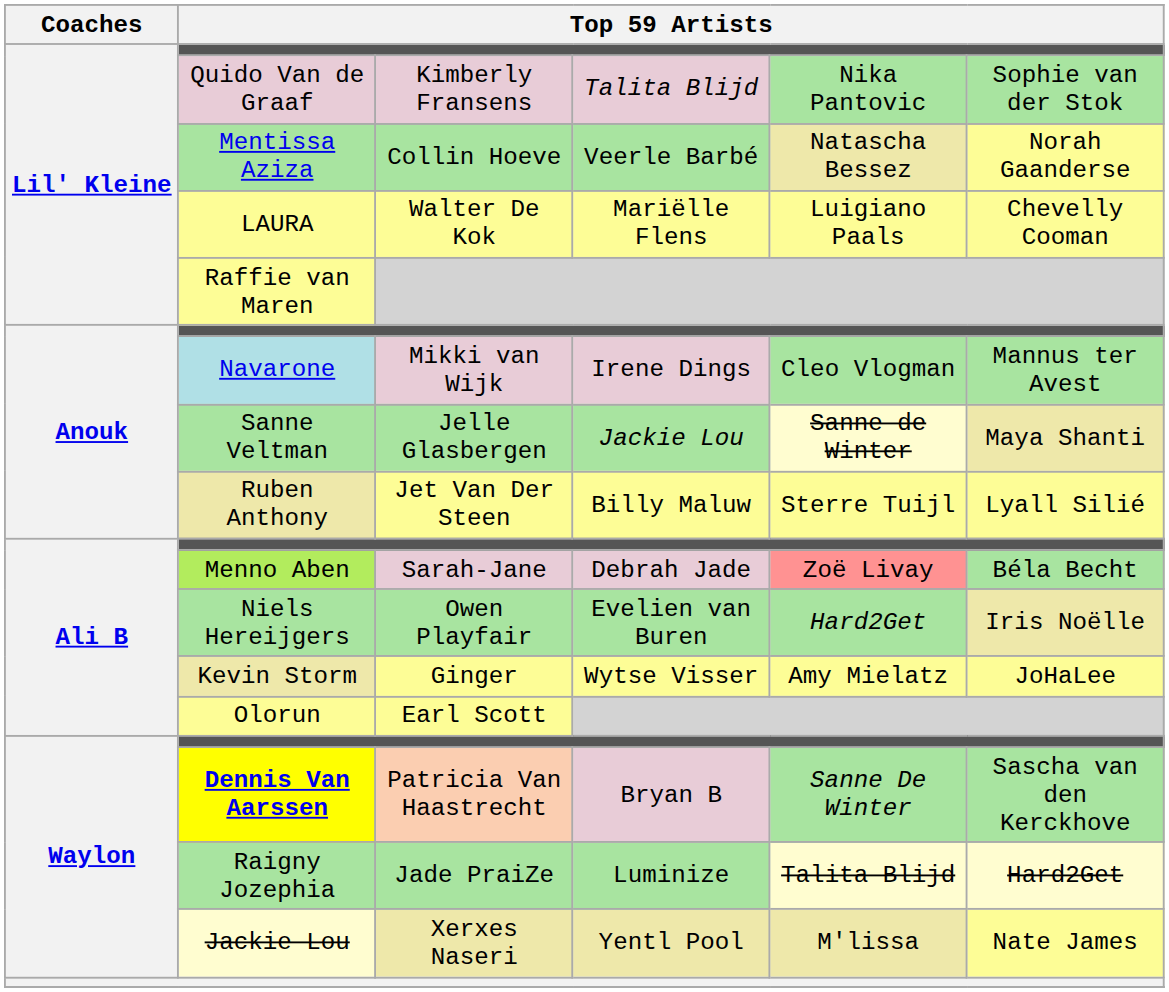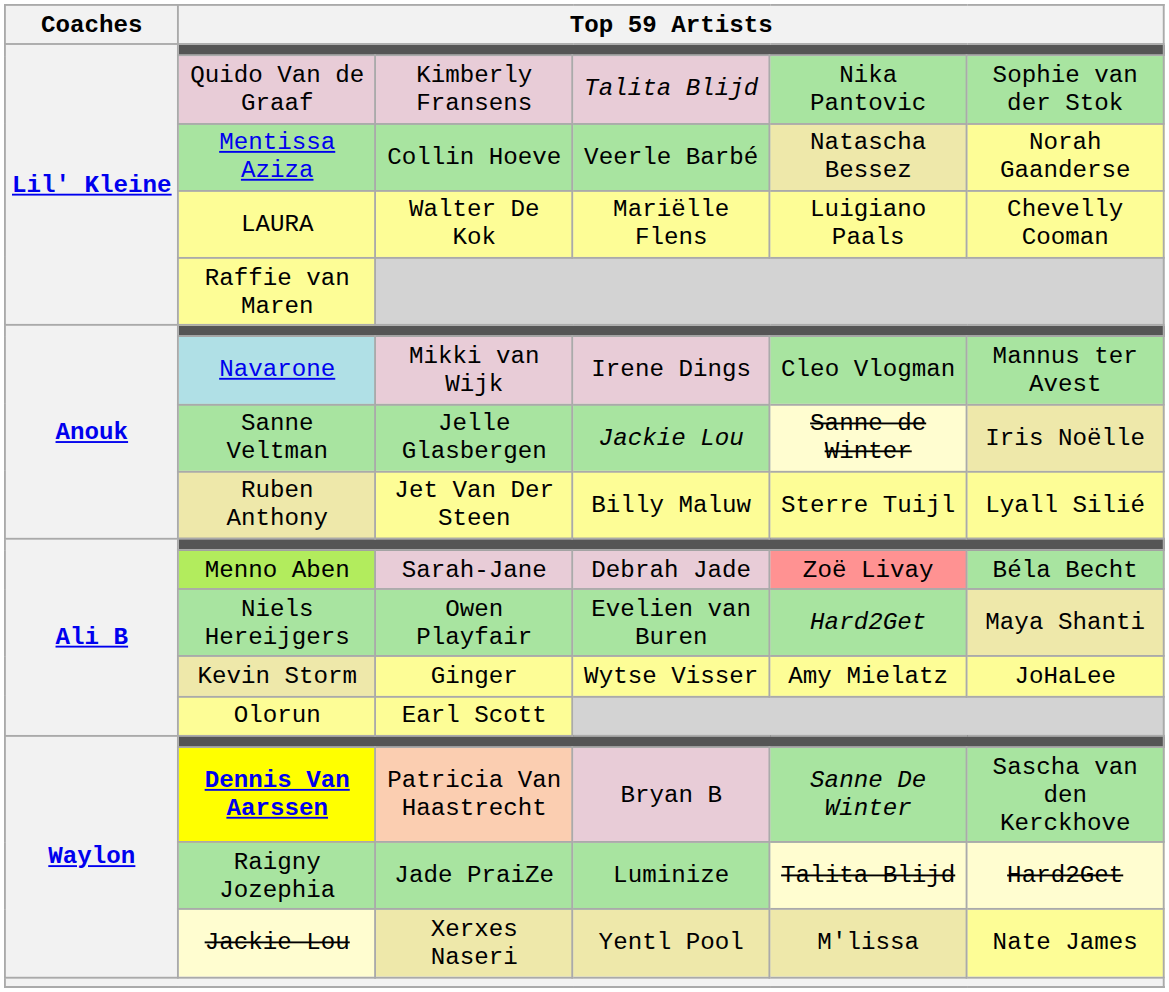 <table class="wikitable" style="text-align:center; width:100%;">
 <tr>
 <th scope="col" style="width:15%">Coaches</th>
 <th colspan="5" style="width:85%">Top 59 Artists</th>
 </tr>
 <tr>
 <th rowspan="5"><a href='#'>Lil' Kleine</a></th>
 <td colspan="5" style="background:#555"></td>
 </tr>
 <tr>
 <td style="background:#E8CCD7; width:17%">Quido Van de Graaf</td>
 <td style="background:#E8CCD7; width:17%">Kimberly Fransens</td>
 <td style="background:#E8CCD7; width:17%"><em>Talita Blijd</em></td>
 <td style="background:#A8E4A0; width:17%">Nika Pantovic</td>
 <td style="background:#A8E4A0; width:17%">Sophie van der Stok</td>
 </tr>
 <tr>
 <td style="background:#A8E4A0"><a href='#'>Mentissa Aziza</a></td>
 <td style="background:#A8E4A0">Collin Hoeve</td>
 <td style="background:#A8E4A0">Veerle Barbé</td>
 <td style="background:palegoldenrod">Natascha Bessez</td>
 <td style="background:#fdfd96">Norah Gaanderse</td>
 </tr>
 <tr>
 <td style="background:#fdfd96">LAURA</td>
 <td style="background:#fdfd96">Walter De Kok</td>
 <td style="background:#fdfd96">Mariëlle Flens</td>
 <td style="background:#fdfd96">Luigiano Paals</td>
 <td style="background:#fdfd96">Chevelly Cooman</td>
 </tr>
 <tr>
 <td style="background:#fdfd96">Raffie van Maren</td>
 <td style="background:lightgrey" colspan="4"></td>
 </tr>
 <tr>
 <th rowspan="4"><a href='#'>Anouk</a></th>
 <td colspan="5" style="background:#555"></td>
 </tr>
 <tr>
 <td style="background:#B0E0E6"><a href='#'>Navarone</a></td>
 <td style="background:#E8CCD7">Mikki van Wijk</td>
 <td style="background:#E8CCD7">Irene Dings</td>
 <td style="background:#A8E4A0">Cleo Vlogman</td>
 <td style="background:#A8E4A0">Mannus ter Avest</td>
 </tr>
 <tr>
 <td style="background:#A8E4A0">Sanne Veltman</td>
 <td style="background:#A8E4A0">Jelle Glasbergen</td>
 <td style="background:#A8E4A0"><em>Jackie Lou</em></td>
 <td style="background:#FFFDD0"><s>Sanne de Winter</s></td>
-<td style="background:palegoldenrod">Maya Shanti</td>
+<td style="background:palegoldenrod">Iris Noëlle</td>
 </tr>
 <tr>
 <td style="background:palegoldenrod">Ruben Anthony</td>
 <td style="background:#fdfd96">Jet Van Der Steen</td>
 <td style="background:#fdfd96">Billy Maluw</td>
 <td style="background:#fdfd96">Sterre Tuijl</td>
 <td style="background:#fdfd96">Lyall Silié</td>
 </tr>
 <tr>
 <th rowspan="5"><a href='#'>Ali B</a></th>
 <td colspan="5" style="background:#555"></td>
 </tr>
 <tr>
 <td style="background:#B2EC5D">Menno Aben</td>
 <td style="background:#E8CCD7">Sarah-Jane</td>
 <td style="background:#E8CCD7">Debrah Jade</td>
 <td style="background:#FF9292">Zoë Livay</td>
 <td style="background:#A8E4A0">Béla Becht</td>
 </tr>
 <tr>
 <td style="background:#A8E4A0">Niels Hereijgers</td>
 <td style="background:#A8E4A0">Owen Playfair</td>
 <td style="background:#A8E4A0">Evelien van Buren</td>
 <td style="background:#A8E4A0"><em>Hard2Get</em></td>
-<td style="background:palegoldenrod">Iris Noëlle</td>
+<td style="background:palegoldenrod">Maya Shanti</td>
 </tr>
 <tr>
 <td style="background:palegoldenrod">Kevin Storm</td>
 <td style="background:#fdfd96">Ginger</td>
 <td style="background:#fdfd96">Wytse Visser</td>
 <td style="background:#fdfd96">Amy Mielatz</td>
 <td style="background:#fdfd96">JoHaLee</td>
 </tr>
 <tr>
 <td style="background:#fdfd96">Olorun</td>
 <td style="background:#fdfd96">Earl Scott</td>
 <td style="background:lightgrey" colspan="3"></td>
 </tr>
 <tr>
 <th rowspan="4"><a href='#'>Waylon</a></th>
 <td colspan="5" style="background:#555"></td>
 </tr>
 <tr>
 <td style="background:yellow"><strong><a href='#'>Dennis Van Aarssen</a></strong></td>
 <td style="background:#FBCEB1">Patricia Van Haastrecht</td>
 <td style="background:#E8CCD7">Bryan B</td>
 <td style="background:#A8E4A0"><em>Sanne De Winter</em></td>
 <td style="background:#A8E4A0">Sascha van den Kerckhove</td>
 </tr>
 <tr>
 <td style="background:#A8E4A0">Raigny Jozephia</td>
 <td style="background:#A8E4A0">Jade PraiZe</td>
 <td style="background:#A8E4A0">Luminize</td>
 <td style="background:#FFFDD0"><s>Talita Blijd</s></td>
 <td style="background:#FFFDD0"><s>Hard2Get</s></td>
 </tr>
 <tr>
 <td style="background:#FFFDD0"><s>Jackie Lou</s></td>
 <td style="background:palegoldenrod">Xerxes Naseri</td>
 <td style="background:palegoldenrod">Yentl Pool</td>
 <td style="background:palegoldenrod">M'lissa</td>
 <td style="background:#fdfd96">Nate James</td>
 </tr>
 <tr>
 <th colspan="6" style="font-size:90%; line-height:12px"><small></small></th>
 </tr>
 <tr>
 </tr>
 </table>
